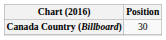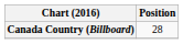 <table class="wikitable plainrowheaders" style="text-align:center;">
 <tr>
 <th>Chart (2016)</th>
 <th>Position</th>
 </tr>
 <tr>
 <th scope="row">Canada Country (<em>Billboard</em>)</th>
-<td>30</td>
+<td>28</td>
 </tr>
 <tr>
 </tr>
 </table>
